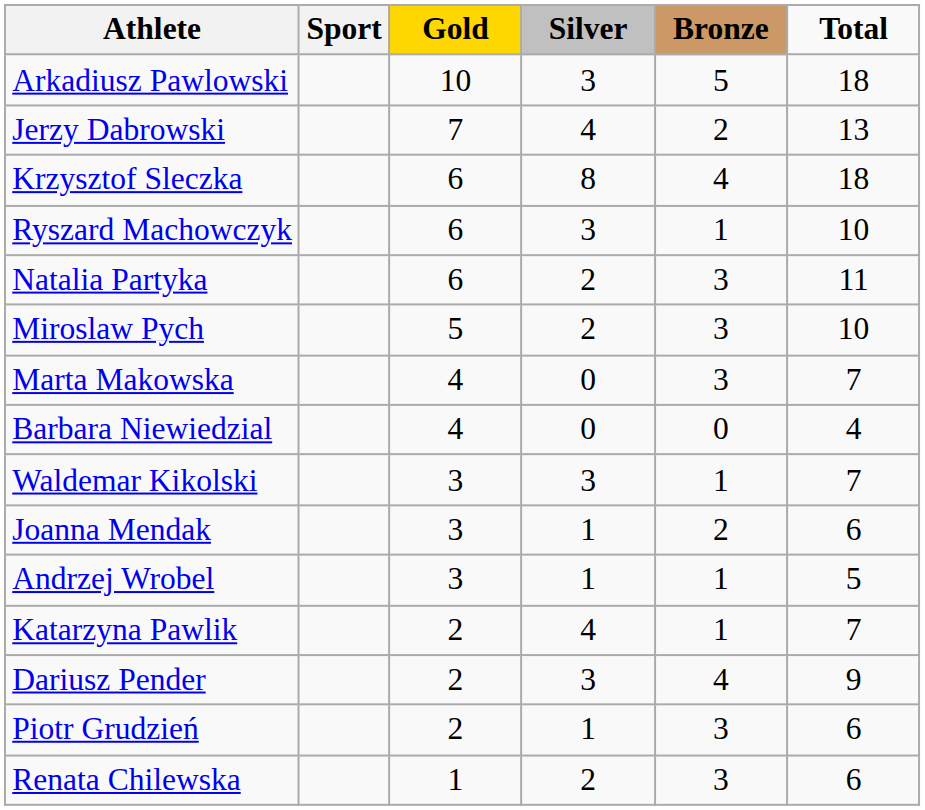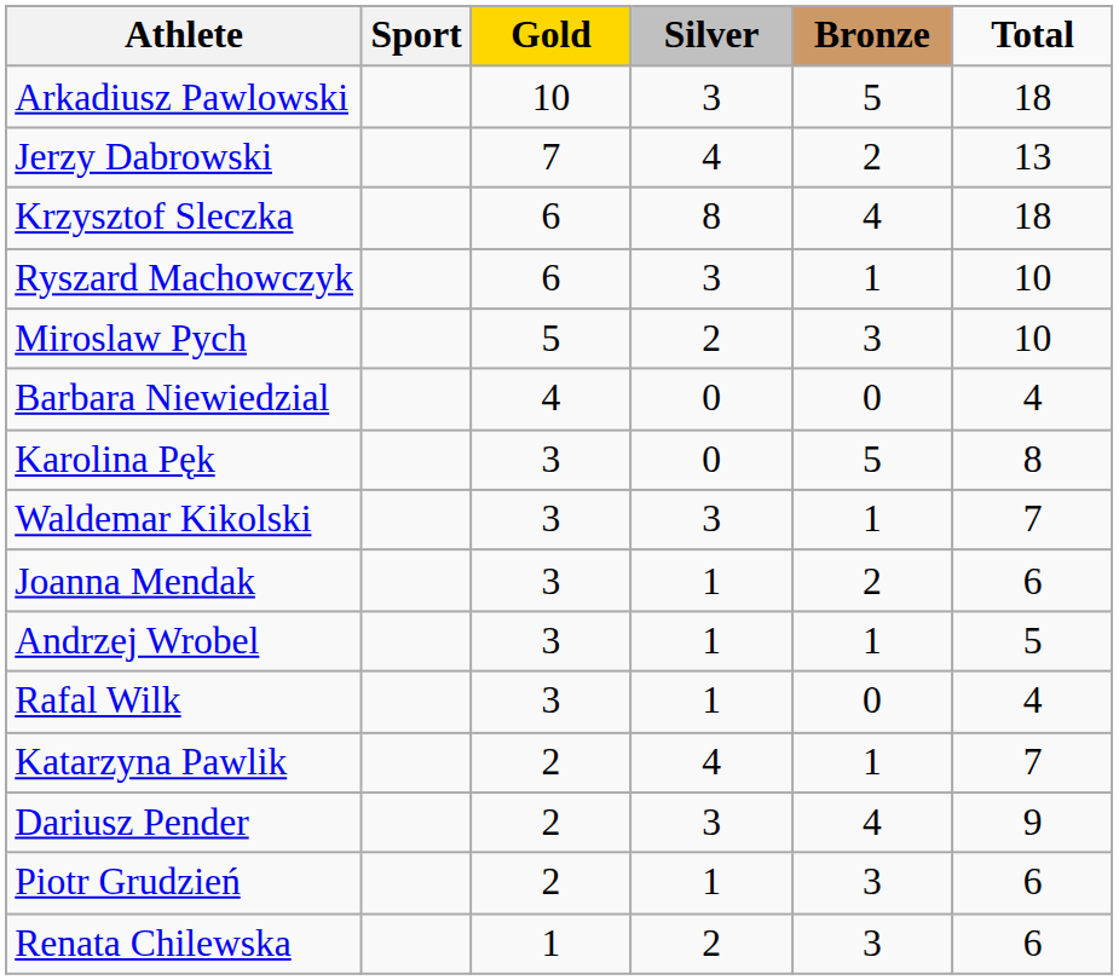 <table class="wikitable" style="text-align:center">
 <tr>
 <th>Athlete</th>
 <th>Sport</th>
 <td width=60 bgcolor=gold><strong>Gold</strong></td>
 <td width=60 bgcolor=silver><strong>Silver</strong></td>
 <td width=60 bgcolor=cc9966><strong>Bronze</strong></td>
 <td width=60><strong>Total</strong></td>
 </tr>
 <tr align=center>
 <td align=left><a href='#'>Arkadiusz Pawlowski</a></td>
 <td align=left></td>
 <td>10</td>
 <td>3</td>
 <td>5</td>
 <td>18</td>
 </tr>
 <tr align=center>
 <td align=left><a href='#'>Jerzy Dabrowski</a></td>
 <td align=left><br></td>
 <td>7</td>
 <td>4</td>
 <td>2</td>
 <td>13</td>
 </tr>
 <tr align=center>
 <td align=left><a href='#'>Krzysztof Sleczka</a></td>
 <td align=left></td>
 <td>6</td>
 <td>8</td>
 <td>4</td>
 <td>18</td>
 </tr>
 <tr align=center>
 <td align=left><a href='#'>Ryszard Machowczyk</a></td>
 <td align=left></td>
 <td>6</td>
 <td>3</td>
 <td>1</td>
 <td>10</td>
 </tr>
 <tr align=center>
-<td align=left><a href='#'>Natalia Partyka</a></td>
-<td align=left></td>
-<td>6</td>
-<td>2</td>
-<td>3</td>
-<td>11</td>
-</tr>
-<tr align=center>
 <td align=left><a href='#'>Miroslaw Pych</a></td>
 <td align=left></td>
 <td>5</td>
 <td>2</td>
 <td>3</td>
 <td>10</td>
 </tr>
 <tr align=center>
-<td align=left><a href='#'>Marta Makowska</a></td>
-<td align=left></td>
-<td>4</td>
-<td>0</td>
-<td>3</td>
-<td>7</td>
-</tr>
-<tr align=center>
 <td align=left><a href='#'>Barbara Niewiedzial</a></td>
 <td align=left></td>
 <td>4</td>
 <td>0</td>
 <td>0</td>
 <td>4</td>
+</tr>
+<tr align=center>
+<td align=left><a href='#'>Karolina Pęk</a></td>
+<td align=left></td>
+<td>3</td>
+<td>0</td>
+<td>5</td>
+<td>8</td>
 </tr>
 <tr align=center>
 <td align=left><a href='#'>Waldemar Kikolski</a></td>
 <td align=left></td>
 <td>3</td>
 <td>3</td>
 <td>1</td>
 <td>7</td>
 </tr>
 <tr align=center>
 <td align=left><a href='#'>Joanna Mendak</a></td>
 <td align=left></td>
 <td>3</td>
 <td>1</td>
 <td>2</td>
 <td>6</td>
 </tr>
 <tr align=center>
 <td align=left><a href='#'>Andrzej Wrobel</a></td>
 <td align=left></td>
 <td>3</td>
 <td>1</td>
 <td>1</td>
 <td>5</td>
+</tr>
+<tr align=center>
+<td align=left><a href='#'>Rafal Wilk</a></td>
+<td align=left></td>
+<td>3</td>
+<td>1</td>
+<td>0</td>
+<td>4</td>
 </tr>
 <tr align=center>
 <td align=left><a href='#'>Katarzyna Pawlik</a></td>
 <td align=left></td>
 <td>2</td>
 <td>4</td>
 <td>1</td>
 <td>7</td>
 </tr>
 <tr align=center>
 <td align=left><a href='#'>Dariusz Pender</a></td>
 <td align=left></td>
 <td>2</td>
 <td>3</td>
 <td>4</td>
 <td>9</td>
 </tr>
 <tr align=center>
 <td align=left><a href='#'>Piotr Grudzień</a></td>
 <td align=left></td>
 <td>2</td>
 <td>1</td>
 <td>3</td>
 <td>6</td>
 </tr>
 <tr align=center>
 <td align=left><a href='#'>Renata Chilewska</a></td>
 <td align=left></td>
 <td>1</td>
 <td>2</td>
 <td>3</td>
 <td>6</td>
 </tr>
 </table>
